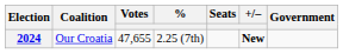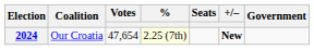 <table class="wikitable" style="text-align:right;">
 <tr>
 <th rowspan=2>Election</th>
 <th rowspan=2>Coalition</th>
 <th>Votes</th>
 <th>%</th>
 <th>Seats</th>
 <th>+/–</th>
 <th rowspan=2>Government</th>
 </tr>
 <tr>
 <th colspan=2></th>
 <th colspan=2></th>
 </tr>
 <tr>
 <th><a href='#'>2024</a></th>
 <td align=left><a href='#'>Our Croatia</a></td>
-<td>47,655</td>
-<td>2.25 (7th)</td>
+<td>47,654</td>
+<td style="background: lightyellow;">2.25 (7th)</td>
 <td></td>
 <td><strong>New</strong></td>
 <td></td>
 </tr>
 </table>
